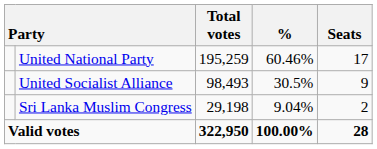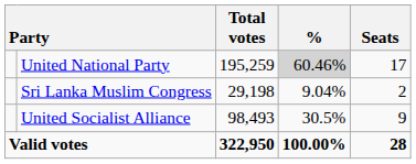 <table class="wikitable" style="text-align:right;">
 <tr>
 <th style="text-align:left; vertical-align:bottom;" colspan="2">Party</th>
 <th style="vertical-align:bottom; text-align:center; width:50px;">Total votes</th>
 <th style="vertical-align:bottom; text-align:center; width:50px;">%</th>
 <th style="vertical-align:bottom; text-align:center; width:50px;">Seats</th>
 </tr>
 <tr>
 <td bgcolor=> </td>
 <td align=left><a href='#'>United National Party</a></td>
 <td>195,259</td>
-<td>60.46%</td>
+<td style="background: lightgrey;">60.46%</td>
 <td>17</td>
+</tr>
+<tr>
+<td bgcolor=> </td>
+<td align=left><a href='#'>Sri Lanka Muslim Congress</a></td>
+<td>29,198</td>
+<td>9.04%</td>
+<td>2</td>
 </tr>
 <tr>
 <td bgcolor=> </td>
 <td align=left><a href='#'>United Socialist Alliance</a></td>
 <td>98,493</td>
 <td>30.5%</td>
 <td>9</td>
 </tr>
-<tr>
-<td bgcolor=> </td>
-<td align=left><a href='#'>Sri Lanka Muslim Congress</a></td>
-<td>29,198</td>
-<td>9.04%</td>
-<td>2</td>
-</tr>
 <tr style="font-weight:bold">
 <td style="text-align:left;" colspan="2">Valid votes</td>
 <td>322,950</td>
 <td>100.00%</td>
 <td>28</td>
 </tr>
 </table>
